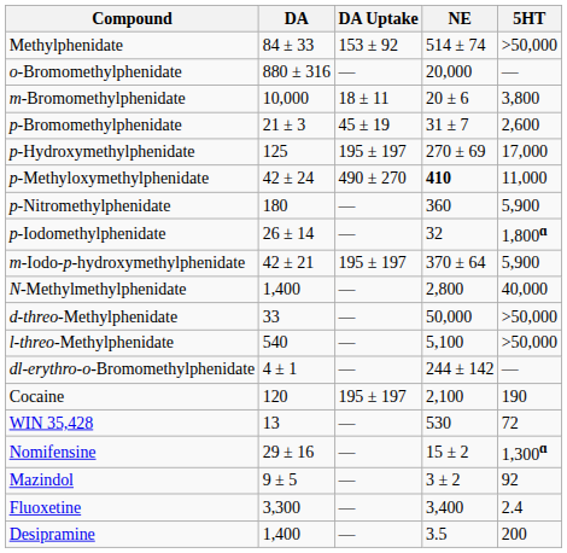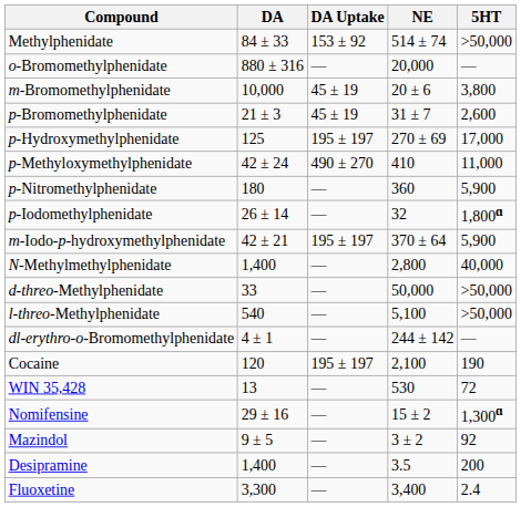 <table class="wikitable sortable">
 <tr>
 <th>Compound</th>
 <th>DA</th>
 <th>DA Uptake</th>
 <th>NE</th>
 <th>5HT</th>
 </tr>
 <tr>
 <td>Methylphenidate</td>
 <td>84 ± 33</td>
 <td>153 ± 92</td>
 <td>514 ± 74</td>
 <td>>50,000</td>
 </tr>
 <tr>
 <td><em>o</em>-Bromomethylphenidate</td>
 <td>880 ± 316</td>
 <td>—</td>
 <td>20,000</td>
 <td>—</td>
 </tr>
 <tr>
 <td><em>m</em>-Bromomethylphenidate</td>
 <td>10,000</td>
-<td>18 ± 11</td>
+<td>45 ± 19</td>
 <td>20 ± 6</td>
 <td>3,800</td>
 </tr>
 <tr>
 <td><em>p</em>-Bromomethylphenidate</td>
 <td>21 ± 3</td>
 <td>45 ± 19</td>
 <td>31 ± 7</td>
 <td>2,600</td>
 </tr>
 <tr>
 <td><em>p</em>-Hydroxymethylphenidate</td>
 <td>125</td>
 <td>195 ± 197</td>
 <td>270 ± 69</td>
 <td>17,000</td>
 </tr>
 <tr>
 <td><em>p</em>-Methyloxymethylphenidate</td>
 <td>42 ± 24</td>
 <td>490 ± 270</td>
-<td><strong>410</strong></td>
+<td>410</td>
 <td>11,000</td>
 </tr>
 <tr>
 <td><em>p</em>-Nitromethylphenidate</td>
 <td>180</td>
 <td>—</td>
 <td>360</td>
 <td>5,900</td>
 </tr>
 <tr>
 <td><em>p</em>-Iodomethylphenidate</td>
 <td>26 ± 14</td>
 <td>—</td>
 <td>32</td>
 <td>1,800<sup><strong>ɑ</strong></sup></td>
 </tr>
 <tr>
 <td><em>m</em>-Iodo-<em>p</em>-hydroxymethylphenidate</td>
 <td>42 ± 21</td>
 <td>195 ± 197</td>
 <td>370 ± 64</td>
 <td>5,900</td>
 </tr>
 <tr>
 <td><em>N</em>-Methylmethylphenidate</td>
 <td>1,400</td>
 <td>—</td>
 <td>2,800</td>
 <td>40,000</td>
 </tr>
 <tr>
 <td><em>d</em>-<em>threo</em>-Methylphenidate</td>
 <td>33</td>
 <td>—</td>
 <td>50,000</td>
 <td>>50,000</td>
 </tr>
 <tr>
 <td><em>l</em>-<em>threo</em>-Methylphenidate</td>
 <td>540</td>
 <td>—</td>
 <td>5,100</td>
 <td>>50,000</td>
 </tr>
 <tr>
 <td><em>dl</em>-<em>erythro</em>-<em>o</em>-Bromomethylphenidate</td>
 <td>4 ± 1</td>
 <td>—</td>
 <td>244 ± 142</td>
 <td>—</td>
 </tr>
 <tr>
 <td>Cocaine</td>
 <td>120</td>
 <td>195 ± 197</td>
 <td>2,100</td>
 <td>190</td>
 </tr>
 <tr>
 <td><a href='#'>WIN 35,428</a></td>
 <td>13</td>
 <td>—</td>
 <td>530</td>
 <td>72</td>
 </tr>
 <tr>
 <td><a href='#'>Nomifensine</a></td>
 <td>29 ± 16</td>
 <td>—</td>
 <td>15 ± 2</td>
 <td>1,300<sup><strong>ɑ</strong></sup></td>
 </tr>
 <tr>
 <td><a href='#'>Mazindol</a></td>
 <td>9 ± 5</td>
 <td>—</td>
 <td>3 ± 2</td>
 <td>92</td>
 </tr>
 <tr>
+<td><a href='#'>Desipramine</a></td>
+<td>1,400</td>
+<td>—</td>
+<td>3.5</td>
+<td>200</td>
+</tr>
+<tr>
 <td><a href='#'>Fluoxetine</a></td>
 <td>3,300</td>
 <td>—</td>
 <td>3,400</td>
 <td>2.4</td>
 </tr>
-<tr>
-<td><a href='#'>Desipramine</a></td>
-<td>1,400</td>
-<td>—</td>
-<td>3.5</td>
-<td>200</td>
-</tr>
 </table>
